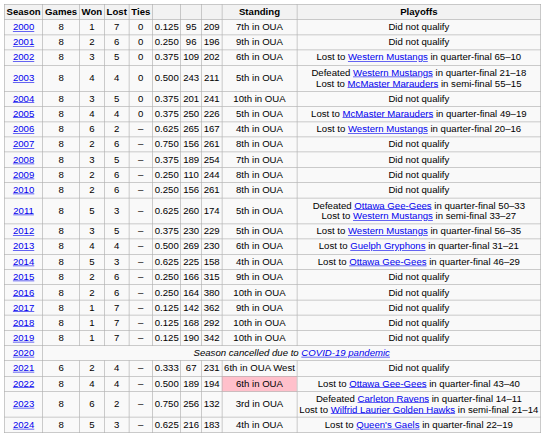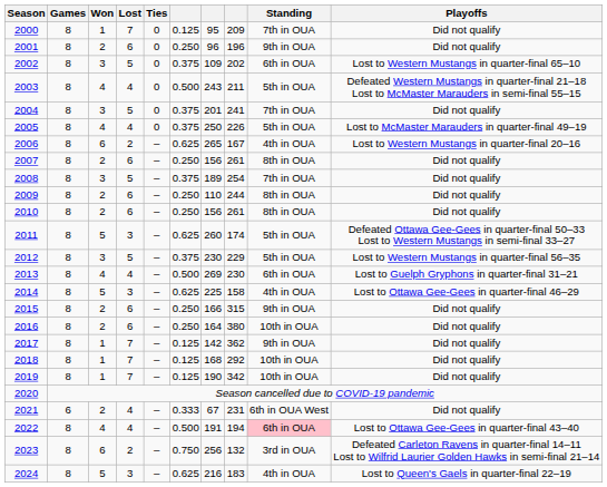 <table class="wikitable" style="text-align:center">
 <tr>
 <th>Season</th>
 <th>Games</th>
 <th>Won</th>
 <th>Lost</th>
 <th>Ties</th>
 <th></th>
 <th></th>
 <th></th>
 <th>Standing</th>
 <th>Playoffs</th>
 </tr>
 <tr align="center">
 <td><a href='#'>2000</a></td>
 <td>8</td>
 <td>1</td>
 <td>7</td>
 <td>0</td>
 <td>0.125</td>
 <td>95</td>
 <td>209</td>
 <td>7th in OUA</td>
 <td>Did not qualify</td>
 </tr>
 <tr align="center">
 <td><a href='#'>2001</a></td>
 <td>8</td>
 <td>2</td>
 <td>6</td>
 <td>0</td>
 <td>0.250</td>
 <td>96</td>
 <td>196</td>
 <td>9th in OUA</td>
 <td>Did not qualify</td>
 </tr>
 <tr align="center">
 <td><a href='#'>2002</a></td>
 <td>8</td>
 <td>3</td>
 <td>5</td>
 <td>0</td>
 <td>0.375</td>
 <td>109</td>
 <td>202</td>
 <td>6th in OUA</td>
 <td>Lost to <a href='#'>Western Mustangs</a> in quarter-final 65–10</td>
 </tr>
 <tr align="center">
 <td><a href='#'>2003</a></td>
 <td>8</td>
 <td>4</td>
 <td>4</td>
 <td>0</td>
 <td>0.500</td>
 <td>243</td>
 <td>211</td>
 <td>5th in OUA</td>
 <td>Defeated <a href='#'>Western Mustangs</a> in quarter-final 21–18<br>Lost to <a href='#'>McMaster Marauders</a> in semi-final 55–15</td>
 </tr>
 <tr align="center">
 <td><a href='#'>2004</a></td>
 <td>8</td>
 <td>3</td>
 <td>5</td>
 <td>0</td>
 <td>0.375</td>
 <td>201</td>
 <td>241</td>
-<td>10th in OUA</td>
+<td>7th in OUA</td>
 <td>Did not qualify</td>
 </tr>
 <tr align="center">
 <td><a href='#'>2005</a></td>
 <td>8</td>
 <td>4</td>
 <td>4</td>
 <td>0</td>
 <td>0.375</td>
 <td>250</td>
 <td>226</td>
 <td>5th in OUA</td>
 <td>Lost to <a href='#'>McMaster Marauders</a> in quarter-final 49–19</td>
 </tr>
 <tr align="center">
 <td><a href='#'>2006</a></td>
 <td>8</td>
 <td>6</td>
 <td>2</td>
 <td>–</td>
 <td>0.625</td>
 <td>265</td>
 <td>167</td>
 <td>4th in OUA</td>
 <td>Lost to <a href='#'>Western Mustangs</a> in quarter-final 20–16</td>
 </tr>
 <tr align="center">
 <td><a href='#'>2007</a></td>
 <td>8</td>
 <td>2</td>
 <td>6</td>
 <td>–</td>
-<td>0.750</td>
+<td>0.250</td>
 <td>156</td>
 <td>261</td>
 <td>8th in OUA</td>
 <td>Did not qualify</td>
 </tr>
 <tr align="center">
 <td><a href='#'>2008</a></td>
 <td>8</td>
 <td>3</td>
 <td>5</td>
 <td>–</td>
 <td>0.375</td>
 <td>189</td>
 <td>254</td>
 <td>7th in OUA</td>
 <td>Did not qualify</td>
 </tr>
 <tr align="center">
 <td><a href='#'>2009</a></td>
 <td>8</td>
 <td>2</td>
 <td>6</td>
 <td>–</td>
 <td>0.250</td>
 <td>110</td>
 <td>244</td>
 <td>8th in OUA</td>
 <td>Did not qualify</td>
 </tr>
 <tr align="center">
 <td><a href='#'>2010</a></td>
 <td>8</td>
 <td>2</td>
 <td>6</td>
 <td>–</td>
 <td>0.250</td>
 <td>156</td>
 <td>261</td>
 <td>8th in OUA</td>
 <td>Did not qualify</td>
 </tr>
 <tr align="center">
 <td><a href='#'>2011</a></td>
 <td>8</td>
 <td>5</td>
 <td>3</td>
 <td>–</td>
 <td>0.625</td>
 <td>260</td>
 <td>174</td>
 <td>5th in OUA</td>
 <td>Defeated <a href='#'>Ottawa Gee-Gees</a> in quarter-final 50–33<br>Lost to <a href='#'>Western Mustangs</a> in semi-final 33–27</td>
 </tr>
 <tr align="center">
 <td><a href='#'>2012</a></td>
 <td>8</td>
 <td>3</td>
 <td>5</td>
 <td>–</td>
 <td>0.375</td>
 <td>230</td>
 <td>229</td>
 <td>5th in OUA</td>
 <td>Lost to <a href='#'>Western Mustangs</a> in quarter-final 56–35</td>
 </tr>
 <tr align="center">
 <td><a href='#'>2013</a></td>
 <td>8</td>
 <td>4</td>
 <td>4</td>
 <td>–</td>
 <td>0.500</td>
 <td>269</td>
 <td>230</td>
 <td>6th in OUA</td>
 <td>Lost to <a href='#'>Guelph Gryphons</a> in quarter-final 31–21</td>
 </tr>
 <tr align="center">
 <td><a href='#'>2014</a></td>
 <td>8</td>
 <td>5</td>
 <td>3</td>
 <td>–</td>
 <td>0.625</td>
 <td>225</td>
 <td>158</td>
 <td>4th in OUA</td>
 <td>Lost to <a href='#'>Ottawa Gee-Gees</a> in quarter-final 46–29</td>
 </tr>
 <tr align="center">
 <td><a href='#'>2015</a></td>
 <td>8</td>
 <td>2</td>
 <td>6</td>
 <td>–</td>
 <td>0.250</td>
 <td>166</td>
 <td>315</td>
 <td>9th in OUA</td>
 <td>Did not qualify</td>
 </tr>
 <tr align="center">
 <td><a href='#'>2016</a></td>
 <td>8</td>
 <td>2</td>
 <td>6</td>
 <td>–</td>
 <td>0.250</td>
 <td>164</td>
 <td>380</td>
 <td>10th in OUA</td>
 <td>Did not qualify</td>
 </tr>
 <tr align="center">
 <td><a href='#'>2017</a></td>
 <td>8</td>
 <td>1</td>
 <td>7</td>
 <td>–</td>
 <td>0.125</td>
 <td>142</td>
 <td>362</td>
 <td>9th in OUA</td>
 <td>Did not qualify</td>
 </tr>
 <tr align="center">
 <td><a href='#'>2018</a></td>
 <td>8</td>
 <td>1</td>
 <td>7</td>
 <td>–</td>
 <td>0.125</td>
 <td>168</td>
 <td>292</td>
 <td>10th in OUA</td>
 <td>Did not qualify</td>
 </tr>
 <tr align="center">
 <td><a href='#'>2019</a></td>
 <td>8</td>
 <td>1</td>
 <td>7</td>
 <td>–</td>
 <td>0.125</td>
 <td>190</td>
 <td>342</td>
 <td>10th in OUA</td>
 <td>Did not qualify</td>
 </tr>
 <tr>
 <td><a href='#'>2020</a></td>
 <td align="center" colSpan="9"><em>Season cancelled due to <a href='#'>COVID-19 pandemic</a></em></td>
 </tr>
 <tr>
 <td><a href='#'>2021</a></td>
 <td>6</td>
 <td>2</td>
 <td>4</td>
 <td>–</td>
 <td>0.333</td>
 <td>67</td>
 <td>231</td>
 <td>6th in OUA West</td>
 <td>Did not qualify</td>
 </tr>
 <tr align="center">
 <td><a href='#'>2022</a></td>
 <td>8</td>
 <td>4</td>
 <td>4</td>
 <td>–</td>
 <td>0.500</td>
-<td>189</td>
+<td>191</td>
 <td>194</td>
 <td style="background: pink;">6th in OUA</td>
 <td>Lost to <a href='#'>Ottawa Gee-Gees</a> in quarter-final 43–40</td>
 </tr>
 <tr align="center">
 <td><a href='#'>2023</a></td>
 <td>8</td>
 <td>6</td>
 <td>2</td>
 <td>–</td>
 <td>0.750</td>
 <td>256</td>
 <td>132</td>
 <td>3rd in OUA</td>
 <td>Defeated <a href='#'>Carleton Ravens</a> in quarter-final 14–11<br>Lost to <a href='#'>Wilfrid Laurier Golden Hawks</a> in semi-final 21–14</td>
 </tr>
 <tr align="center">
 <td><a href='#'>2024</a></td>
 <td>8</td>
 <td>5</td>
 <td>3</td>
 <td>–</td>
 <td>0.625</td>
 <td>216</td>
 <td>183</td>
 <td>4th in OUA</td>
 <td>Lost to <a href='#'>Queen's Gaels</a> in quarter-final 22–19</td>
 </tr>
 </table>
